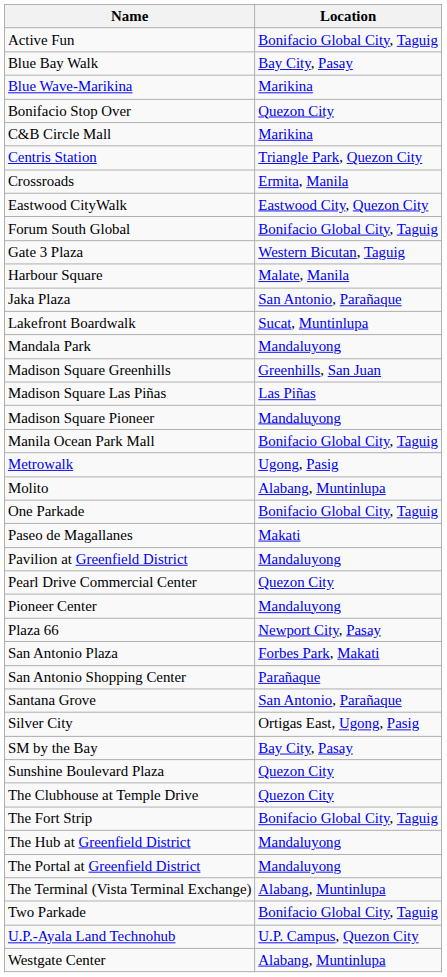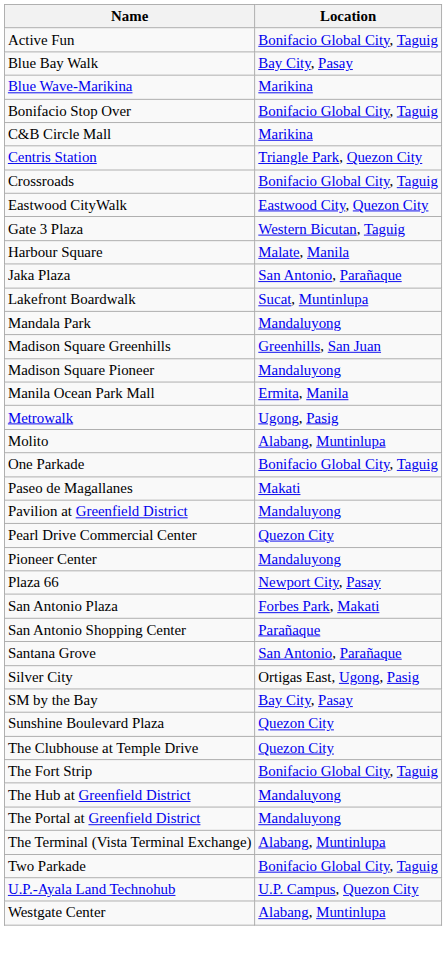 <table class="wikitable sortable">
 <tr>
 <th>Name</th>
 <th>Location</th>
 </tr>
 <tr>
 <td>Active Fun</td>
 <td data-sort-value="Taguig, Bonifacio Global City"><a href='#'>Bonifacio Global City</a>, <a href='#'>Taguig</a></td>
 </tr>
 <tr>
 <td>Blue Bay Walk</td>
 <td><a href='#'>Bay City</a>, <a href='#'>Pasay</a></td>
 </tr>
 <tr>
 <td><a href='#'>Blue Wave-Marikina</a></td>
 <td><a href='#'>Marikina</a></td>
 </tr>
 <tr>
 <td>Bonifacio Stop Over</td>
-<td><a href='#'>Quezon City</a></td>
+<td data-sort-value="Taguig, Bonifacio Global City"><a href='#'>Bonifacio Global City</a>, <a href='#'>Taguig</a></td>
 </tr>
 <tr>
 <td>C&B Circle Mall</td>
 <td><a href='#'>Marikina</a></td>
 </tr>
 <tr>
 <td><a href='#'>Centris Station</a></td>
 <td data-sort-value="Quezon City, Eton Centris"><a href='#'>Triangle Park</a>, <a href='#'>Quezon City</a></td>
 </tr>
 <tr>
 <td>Crossroads</td>
-<td data-sort-value="Manila, Ermita"><a href='#'>Ermita</a>, <a href='#'>Manila</a></td>
+<td data-sort-value="Taguig, Bonifacio Global City"><a href='#'>Bonifacio Global City</a>, <a href='#'>Taguig</a></td>
 </tr>
 <tr>
 <td>Eastwood CityWalk</td>
 <td data-sort-value="Quezon City, Eastwood City"><a href='#'>Eastwood City</a>, <a href='#'>Quezon City</a></td>
-</tr>
-<tr>
-<td>Forum South Global</td>
-<td data-sort-value="Taguig, Bonifacio Global City"><a href='#'>Bonifacio Global City</a>, <a href='#'>Taguig</a></td>
 </tr>
 <tr>
 <td>Gate 3 Plaza</td>
 <td><a href='#'>Western Bicutan</a>, <a href='#'>Taguig</a></td>
 </tr>
 <tr>
 <td>Harbour Square</td>
 <td><a href='#'>Malate</a>, <a href='#'>Manila</a></td>
 </tr>
 <tr>
 <td>Jaka Plaza</td>
 <td><a href='#'>San Antonio</a>, <a href='#'>Parañaque</a></td>
 </tr>
 <tr>
 <td>Lakefront Boardwalk</td>
 <td><a href='#'>Sucat</a>, <a href='#'>Muntinlupa</a></td>
 </tr>
 <tr>
 <td>Mandala Park </td>
 <td data-sort-value="Mandaluyong"><a href='#'>Mandaluyong</a></td>
 </tr>
 <tr>
 <td>Madison Square Greenhills</td>
 <td data-sort-value="San Juan, Greenhills"><a href='#'>Greenhills</a>, <a href='#'>San Juan</a></td>
 </tr>
 <tr>
-<td>Madison Square Las Piñas</td>
-<td><a href='#'>Las Piñas</a></td>
-</tr>
-<tr>
 <td>Madison Square Pioneer</td>
 <td><a href='#'>Mandaluyong</a></td>
 </tr>
 <tr>
 <td>Manila Ocean Park Mall</td>
-<td data-sort-value="Taguig, Bonifacio Global City"><a href='#'>Bonifacio Global City</a>, <a href='#'>Taguig</a></td>
+<td data-sort-value="Manila, Ermita"><a href='#'>Ermita</a>, <a href='#'>Manila</a></td>
 </tr>
 <tr>
 <td><a href='#'>Metrowalk</a></td>
 <td data-sort-value="Pasig, Ugong"><a href='#'>Ugong</a>, <a href='#'>Pasig</a></td>
 </tr>
 <tr>
 <td>Molito</td>
 <td data-sort-value="Muntinlupa, Alabang"><a href='#'>Alabang</a>, <a href='#'>Muntinlupa</a></td>
 </tr>
 <tr>
 <td>One Parkade</td>
 <td data-sort-value="Taguig, Bonifacio Global City"><a href='#'>Bonifacio Global City</a>, <a href='#'>Taguig</a></td>
 </tr>
 <tr>
 <td>Paseo de Magallanes</td>
 <td><a href='#'>Makati</a></td>
 </tr>
 <tr>
 <td>Pavilion at <a href='#'>Greenfield District</a></td>
 <td><a href='#'>Mandaluyong</a></td>
 </tr>
 <tr>
 <td>Pearl Drive Commercial Center</td>
 <td><a href='#'>Quezon City</a></td>
 </tr>
 <tr>
 <td>Pioneer Center</td>
 <td><a href='#'>Mandaluyong</a></td>
 </tr>
 <tr>
 <td>Plaza 66</td>
 <td data-sort-value="Pasay, Newport City"><a href='#'>Newport City</a>, <a href='#'>Pasay</a></td>
 </tr>
 <tr>
 <td>San Antonio Plaza</td>
 <td data-sort-value="Makati, Forbes Park"><a href='#'>Forbes Park</a>, <a href='#'>Makati</a></td>
 </tr>
 <tr>
 <td>San Antonio Shopping Center</td>
 <td><a href='#'>Parañaque</a></td>
 </tr>
 <tr>
 <td>Santana Grove</td>
 <td><a href='#'>San Antonio</a>, <a href='#'>Parañaque</a></td>
 </tr>
 <tr>
 <td>Silver City</td>
 <td data-sort-value="Pasig, Ugong, Ortigas East">Ortigas East, <a href='#'>Ugong</a>, <a href='#'>Pasig</a></td>
 </tr>
 <tr>
 <td>SM by the Bay</td>
 <td><a href='#'>Bay City</a>, <a href='#'>Pasay</a></td>
 </tr>
 <tr>
 <td>Sunshine Boulevard Plaza</td>
 <td><a href='#'>Quezon City</a></td>
 </tr>
 <tr>
 <td>The Clubhouse at Temple Drive</td>
 <td><a href='#'>Quezon City</a></td>
 </tr>
 <tr>
 <td>The Fort Strip</td>
 <td data-sort-value="Taguig, Bonifacio Global City"><a href='#'>Bonifacio Global City</a>, <a href='#'>Taguig</a></td>
 </tr>
 <tr>
 <td>The Hub at <a href='#'>Greenfield District</a></td>
 <td><a href='#'>Mandaluyong</a></td>
 </tr>
 <tr>
 <td>The Portal at <a href='#'>Greenfield District</a></td>
 <td><a href='#'>Mandaluyong</a></td>
 </tr>
 <tr>
 <td>The Terminal (Vista Terminal Exchange)</td>
 <td><a href='#'>Alabang</a>, <a href='#'>Muntinlupa</a></td>
 </tr>
 <tr>
 <td>Two Parkade</td>
 <td data-sort-value="Taguig, Bonifacio Global City"><a href='#'>Bonifacio Global City</a>, <a href='#'>Taguig</a></td>
 </tr>
 <tr>
 <td><a href='#'>U.P.-Ayala Land Technohub</a></td>
 <td><a href='#'>U.P. Campus</a>, <a href='#'>Quezon City</a></td>
 </tr>
 <tr>
 <td>Westgate Center</td>
 <td data-sort-value="Muntinlupa, Alabang"><a href='#'>Alabang</a>, <a href='#'>Muntinlupa</a></td>
 </tr>
 </table>
